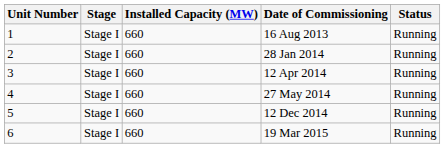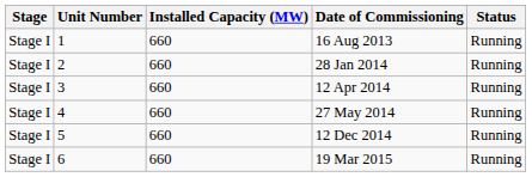 <table class="sortable wikitable">
 <tr>
+<th>Stage</th>
 <th>Unit Number</th>
-<th>Stage</th>
 <th>Installed Capacity (<a href='#'>MW</a>)</th>
 <th>Date of Commissioning</th>
 <th>Status</th>
 </tr>
 <tr>
+<td>Stage I</td>
 <td>1</td>
-<td>Stage I</td>
 <td>660</td>
 <td>16 Aug 2013</td>
 <td>Running</td>
 </tr>
 <tr>
+<td>Stage I</td>
 <td>2</td>
-<td>Stage I</td>
 <td>660</td>
 <td>28 Jan 2014</td>
 <td>Running</td>
 </tr>
 <tr>
+<td>Stage I</td>
 <td>3</td>
-<td>Stage I</td>
 <td>660</td>
 <td>12 Apr 2014</td>
 <td>Running</td>
 </tr>
 <tr>
+<td>Stage I</td>
 <td>4</td>
-<td>Stage I</td>
 <td>660</td>
 <td>27 May 2014</td>
 <td>Running</td>
 </tr>
 <tr>
+<td>Stage I</td>
 <td>5</td>
-<td>Stage I</td>
 <td>660</td>
 <td>12 Dec 2014</td>
 <td>Running</td>
 </tr>
 <tr>
+<td>Stage I</td>
 <td>6</td>
-<td>Stage I</td>
 <td>660</td>
 <td>19 Mar 2015</td>
 <td>Running</td>
 </tr>
 </table>
